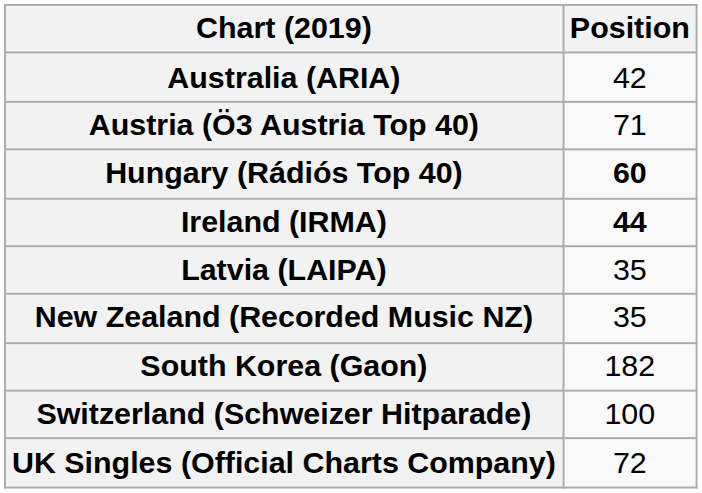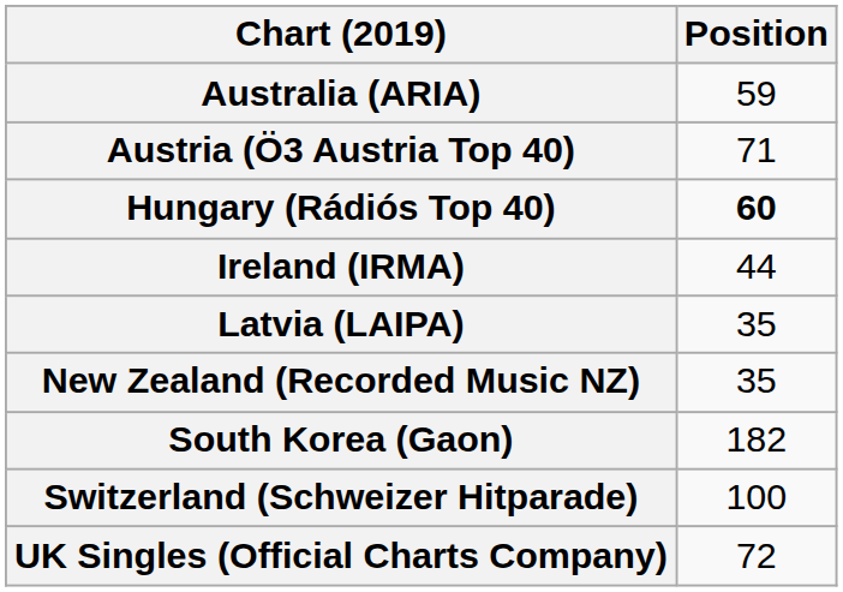 <table class="wikitable sortable plainrowheaders" style="text-align:center">
 <tr>
 <th scope="col">Chart (2019)</th>
 <th scope="col">Position</th>
 </tr>
 <tr>
 <th scope="row">Australia (ARIA)</th>
-<td>42</td>
+<td>59</td>
 </tr>
 <tr>
 <th scope="row">Austria (Ö3 Austria Top 40)</th>
 <td>71</td>
 </tr>
 <tr>
 <th scope="row">Hungary (Rádiós Top 40)</th>
 <td><strong>60</strong></td>
 </tr>
 <tr>
 <th scope="row">Ireland (IRMA)</th>
-<td><strong>44</strong></td>
+<td>44</td>
 </tr>
 <tr>
 <th scope="row">Latvia (LAIPA)</th>
 <td>35</td>
 </tr>
 <tr>
 <th scope="row">New Zealand (Recorded Music NZ)</th>
 <td>35</td>
 </tr>
 <tr>
 <th scope="row">South Korea (Gaon)</th>
 <td>182</td>
 </tr>
 <tr>
 <th scope="row">Switzerland (Schweizer Hitparade)</th>
 <td>100</td>
 </tr>
 <tr>
 <th scope="row">UK Singles (Official Charts Company)</th>
 <td>72</td>
 </tr>
 </table>
